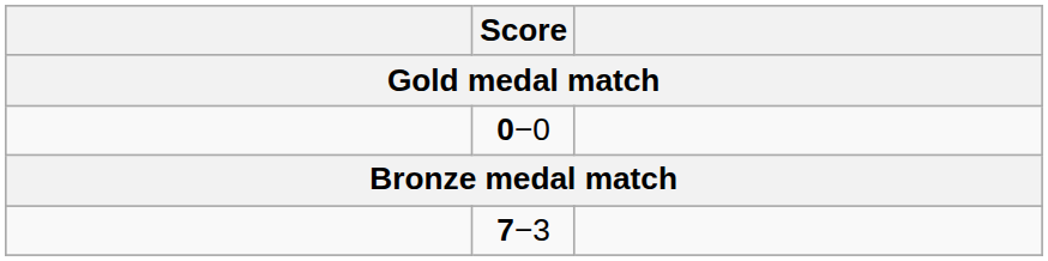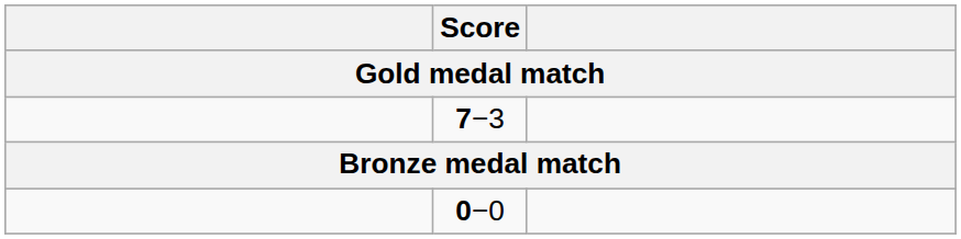 <table class="wikitable" style="text-align: left; ">
 <tr>
 <th align="right" width="230"></th>
 <th width="40">Score</th>
 <th align="left" width="230"></th>
 </tr>
 <tr>
 <th colspan=3>Gold medal match</th>
 </tr>
 <tr>
 <td><strong></strong></td>
-<td align="center"><strong>0</strong>−0</td>
+<td align="center"><strong>7</strong>−3</td>
 <td></td>
 </tr>
 <tr>
 <th colspan=3>Bronze medal match</th>
 </tr>
 <tr>
 <td><strong></strong></td>
-<td align="center"><strong>7</strong>−3</td>
+<td align="center"><strong>0</strong>−0</td>
 <td></td>
 </tr>
 </table>
